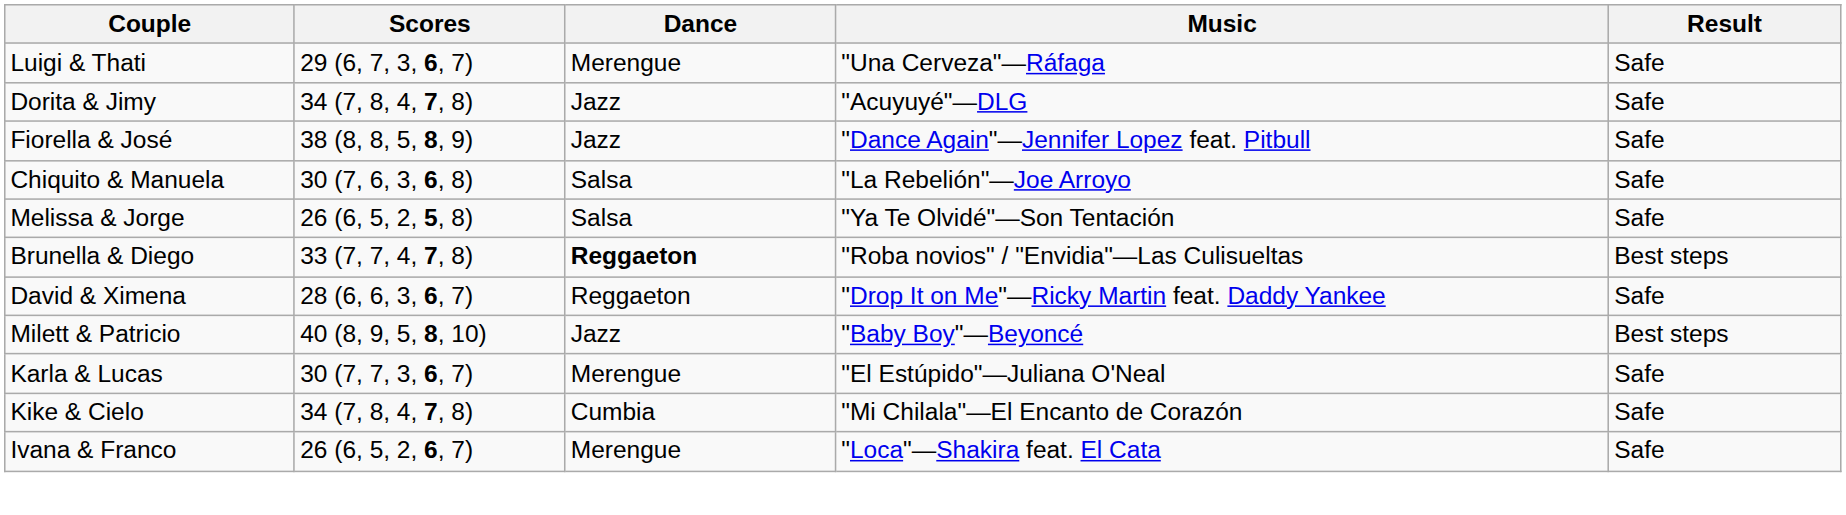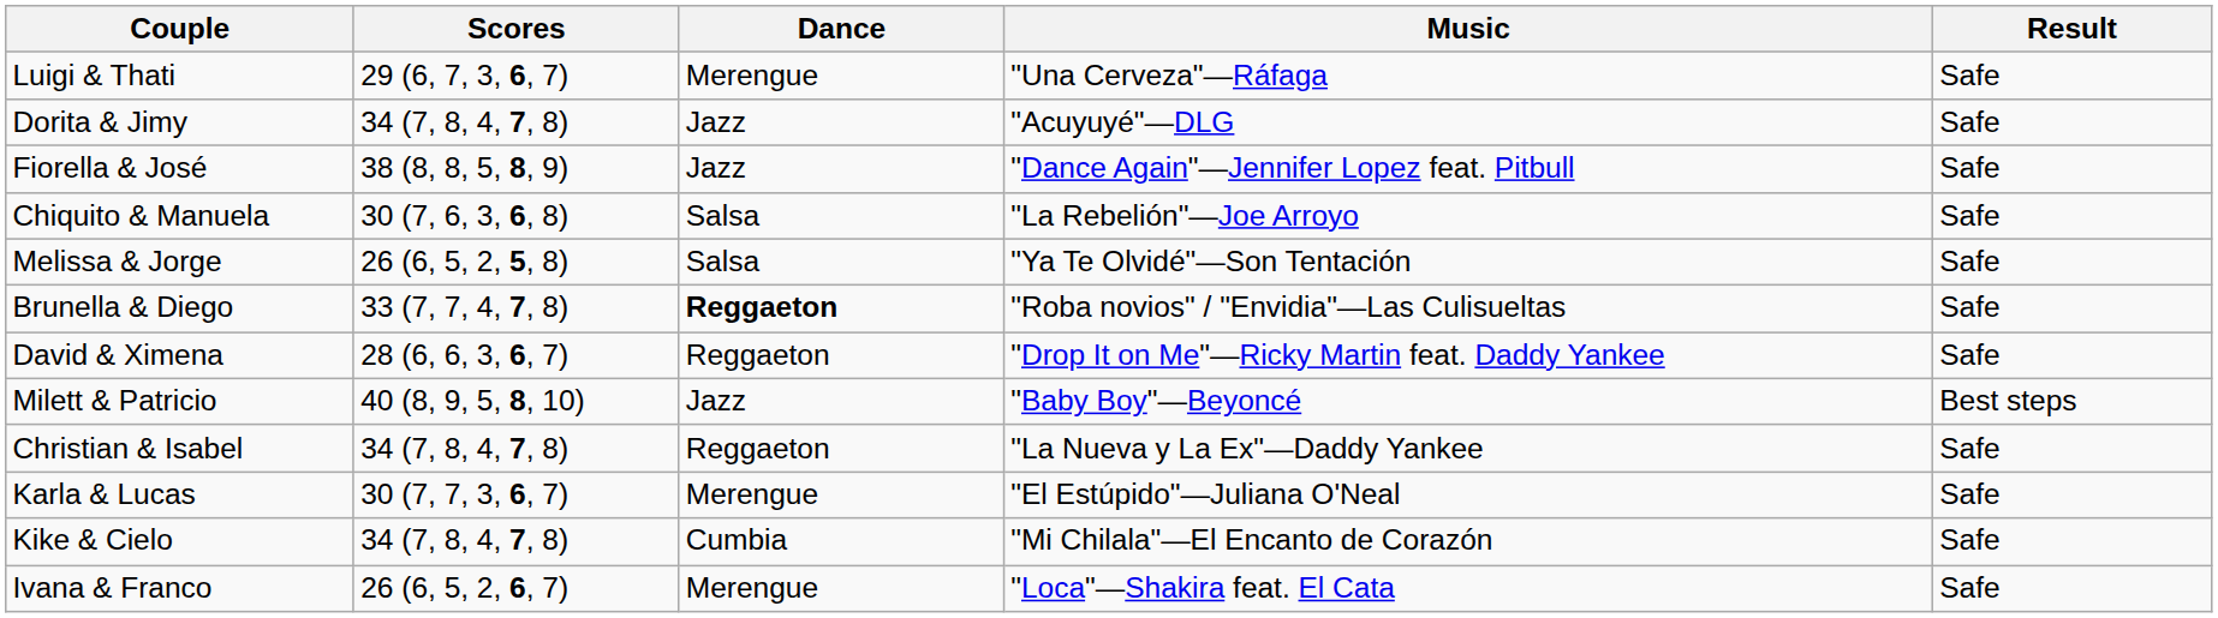 <table class="wikitable sortable" style="width:95%; white-space:nowrap">
 <tr>
 <th style="width:15%;">Couple</th>
 <th style="width:14%;">Scores</th>
 <th style="width:14%;">Dance</th>
 <th style="width:40%;">Music</th>
 <th style="width:12%;">Result</th>
 </tr>
 <tr>
 <td>Luigi & Thati</td>
 <td>29 (6, 7, 3, <strong>6</strong>, 7)</td>
 <td>Merengue</td>
 <td>"Una Cerveza"—<a href='#'>Ráfaga</a></td>
 <td>Safe</td>
 </tr>
 <tr>
 <td>Dorita & Jimy</td>
 <td>34 (7, 8, 4, <strong>7</strong>, 8)</td>
 <td>Jazz</td>
 <td>"Acuyuyé"—<a href='#'>DLG</a></td>
 <td>Safe</td>
 </tr>
 <tr>
 <td>Fiorella & José</td>
 <td>38 (8, 8, 5, <strong>8</strong>, 9)</td>
 <td>Jazz</td>
 <td>"<a href='#'>Dance Again</a>"—<a href='#'>Jennifer Lopez</a> feat. <a href='#'>Pitbull</a></td>
 <td>Safe</td>
 </tr>
 <tr>
 <td>Chiquito & Manuela</td>
 <td>30 (7, 6, 3, <strong>6</strong>, 8)</td>
 <td>Salsa</td>
 <td>"La Rebelión"—<a href='#'>Joe Arroyo</a></td>
 <td>Safe</td>
 </tr>
 <tr>
 <td>Melissa & Jorge</td>
 <td>26 (6, 5, 2, <strong>5</strong>, 8)</td>
 <td>Salsa</td>
 <td>"Ya Te Olvidé"—Son Tentación</td>
 <td>Safe</td>
 </tr>
 <tr>
 <td>Brunella & Diego</td>
 <td>33 (7, 7, 4, <strong>7</strong>, 8)</td>
 <td><strong>Reggaeton</strong></td>
 <td>"Roba novios" / "Envidia"—Las Culisueltas</td>
-<td>Best steps</td>
+<td>Safe</td>
 </tr>
 <tr>
 <td>David & Ximena</td>
 <td>28 (6, 6, 3, <strong>6</strong>, 7)</td>
 <td>Reggaeton</td>
 <td>"<a href='#'>Drop It on Me</a>"—<a href='#'>Ricky Martin</a> feat. <a href='#'>Daddy Yankee</a></td>
 <td>Safe</td>
 </tr>
 <tr>
 <td>Milett & Patricio</td>
 <td>40 (8, 9, 5, <strong>8</strong>, 10)</td>
 <td>Jazz</td>
 <td>"<a href='#'>Baby Boy</a>"—<a href='#'>Beyoncé</a></td>
 <td>Best steps</td>
+</tr>
+<tr>
+<td>Christian & Isabel</td>
+<td>34 (7, 8, 4, <strong>7</strong>, 8)</td>
+<td>Reggaeton</td>
+<td>"La Nueva y La Ex"—Daddy Yankee</td>
+<td>Safe</td>
 </tr>
 <tr>
 <td>Karla & Lucas</td>
 <td>30 (7, 7, 3, <strong>6</strong>, 7)</td>
 <td>Merengue</td>
 <td>"El Estúpido"—Juliana O'Neal</td>
 <td>Safe</td>
 </tr>
 <tr>
 <td>Kike & Cielo</td>
 <td>34 (7, 8, 4, <strong>7</strong>, 8)</td>
 <td>Cumbia</td>
 <td>"Mi Chilala"—El Encanto de Corazón</td>
 <td>Safe</td>
 </tr>
 <tr>
 <td>Ivana & Franco</td>
 <td>26 (6, 5, 2, <strong>6</strong>, 7)</td>
 <td>Merengue</td>
 <td>"<a href='#'>Loca</a>"—<a href='#'>Shakira</a> feat. <a href='#'>El Cata</a></td>
 <td>Safe</td>
 </tr>
 </table>
